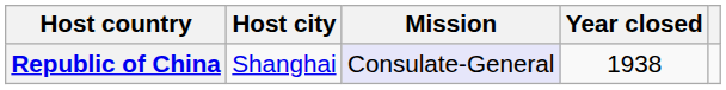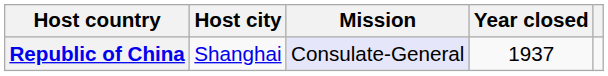 <table class="wikitable plainrowheaders" style="text-align:center;">
 <tr>
 <th scope="col">Host country</th>
 <th scope="col">Host city</th>
 <th scope="col">Mission</th>
 <th scope="col">Year closed</th>
 <th scope="col"></th>
 </tr>
 <tr>
 <th scope="row"> <a href='#'>Republic of China</a></th>
 <td><a href='#'>Shanghai</a></td>
 <td style="background: lavender;">Consulate-General</td>
-<td>1938</td>
+<td>1937</td>
 <td></td>
 </tr>
 </table>
